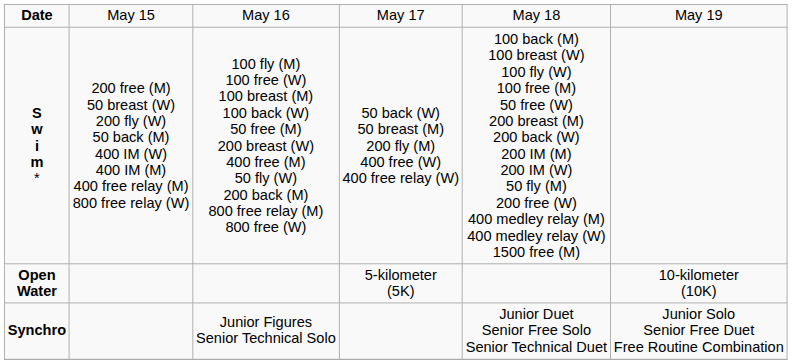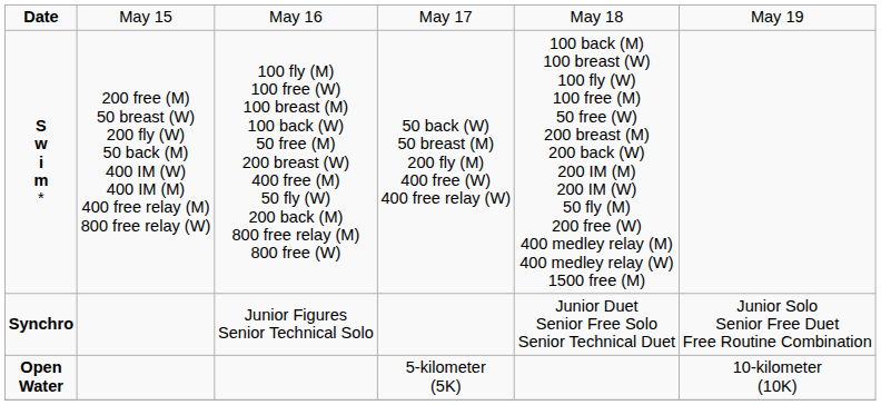 <table class=wikitable style="text-align:center">
 <tr>
 <td><strong>Date</strong></td>
 <td>May 15</td>
 <td>May 16</td>
 <td>May 17</td>
 <td>May 18</td>
 <td>May 19</td>
 </tr>
 <tr>
 <td><strong>S<br>w<br>i<br>m</strong><br>*</td>
 <td>200 free (M) <br> 50 breast (W) <br>  200 fly (W) <br> 50 back (M) <br> 400 IM (W) <br>  400 IM (M) <br>  400 free relay (M) <br> 800 free relay (W)</td>
 <td>100 fly (M) <br> 100 free (W) <br> 100 breast (M) <br> 100 back (W) <br> 50 free (M) <br> 200 breast (W) <br> 400 free (M) <br> 50 fly (W) <br> 200 back (M) <br> 800 free relay (M) <br> 800 free (W)</td>
 <td>50 back (W) <br> 50 breast (M) <br> 200 fly (M) <br> 400 free (W) <br> 400 free relay (W)</td>
 <td>100 back (M) <br> 100 breast (W) <br> 100 fly (W) <br> 100 free (M) <br> 50 free (W) <br> 200 breast (M) <br> 200 back (W) <br> 200 IM (M) <br> 200 IM (W) <br> 50 fly (M) <br> 200 free (W) <br> 400 medley relay (M) <br> 400 medley relay (W) <br> 1500 free (M)</td>
 <td></td>
 </tr>
 <tr>
+<td><strong>Synchro</strong></td>
+<td></td>
+<td>Junior Figures <br> Senior Technical Solo</td>
+<td></td>
+<td>Junior Duet <br> Senior Free Solo <br> Senior Technical Duet</td>
+<td>Junior Solo <br> Senior Free Duet <br> Free Routine Combination</td>
+</tr>
+<tr>
 <td><strong>Open<br>Water</strong></td>
 <td></td>
 <td></td>
 <td>5-kilometer <br> (5K)</td>
 <td></td>
 <td>10-kilometer <br> (10K)</td>
 </tr>
 <tr>
-<td><strong>Synchro</strong></td>
-<td></td>
-<td>Junior Figures <br> Senior Technical Solo</td>
-<td></td>
-<td>Junior Duet <br> Senior Free Solo <br> Senior Technical Duet</td>
-<td>Junior Solo <br> Senior Free Duet <br> Free Routine Combination</td>
-</tr>
-<tr>
 </tr>
 </table>
